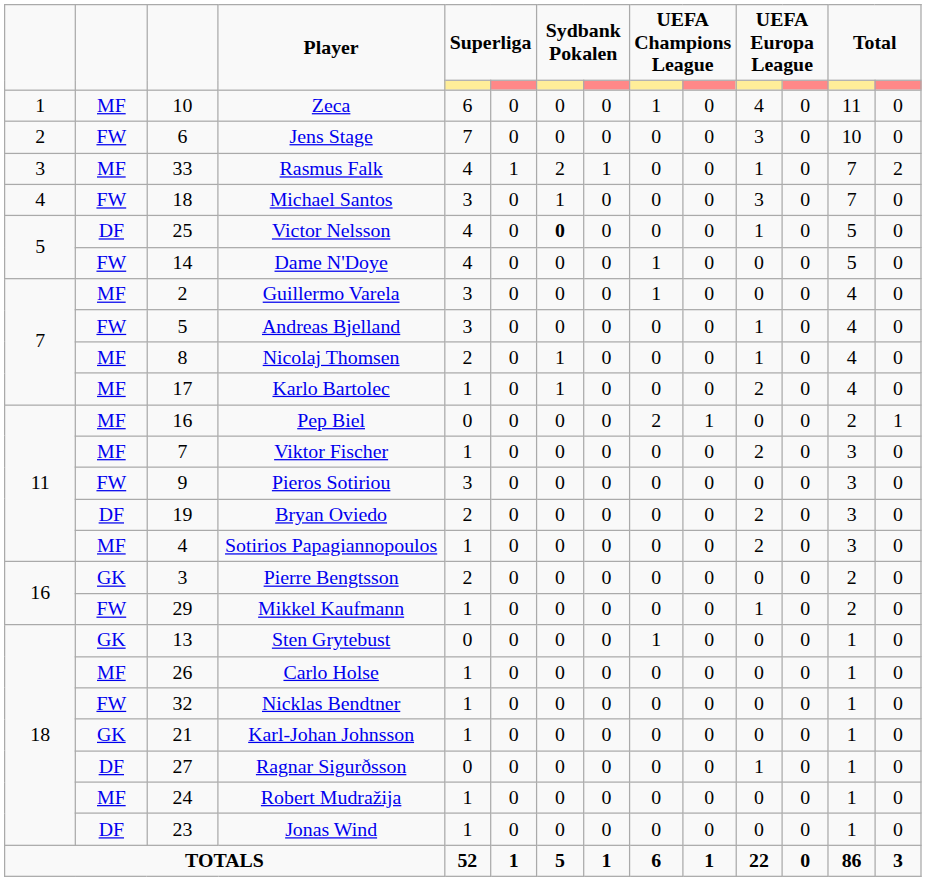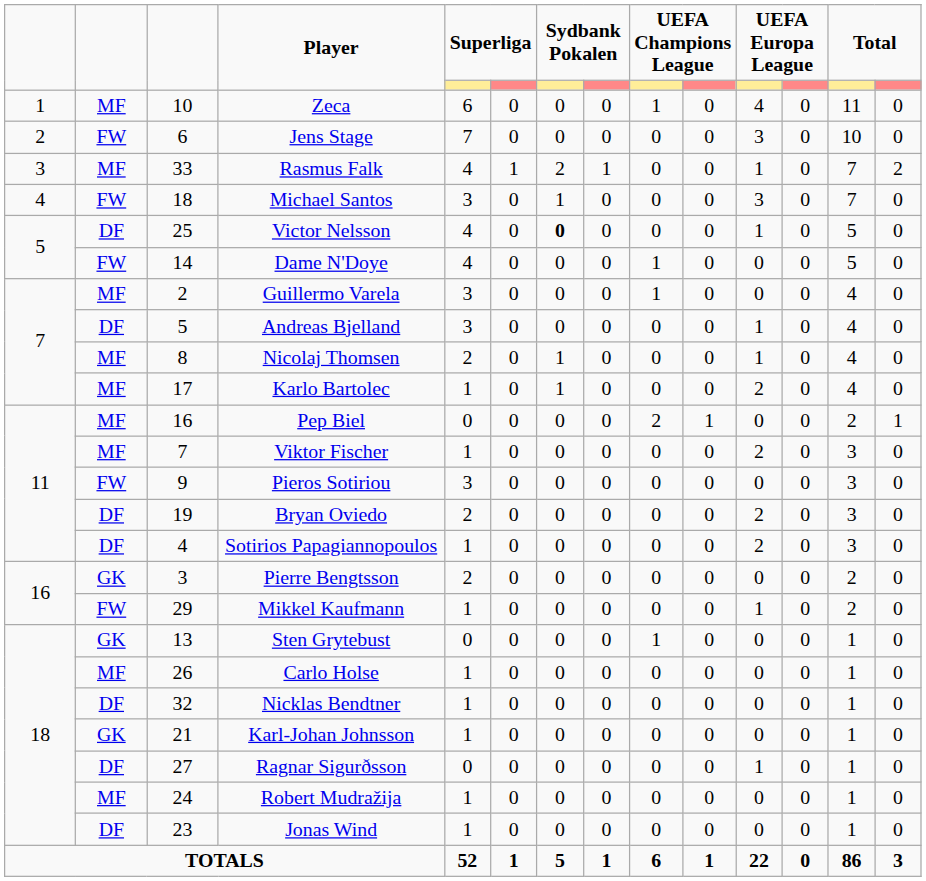 <table class="wikitable sortable" style="text-align:center;">
 <tr>
 <td rowspan="2"  style="width:50px;"><strong></strong></td>
 <td rowspan="2"  style="width:50px;"><strong></strong></td>
 <td rowspan="2"  style="width:50px;"><strong></strong></td>
 <td rowspan="2"  style="width:175px;"><strong>Player</strong></td>
 <td colspan="2"><strong>Superliga</strong></td>
 <td colspan="2"><strong>Sydbank Pokalen</strong></td>
 <td colspan="2"><strong>UEFA Champions League</strong></td>
 <td colspan="2"><strong>UEFA Europa League</strong></td>
 <td colspan="2"><strong>Total</strong></td>
 </tr>
 <tr>
 <th style="width:30px; background:#fe9;"></th>
 <th style="width:30px; background:#ff8888;"></th>
 <th style="width:30px; background:#fe9;"></th>
 <th style="width:30px; background:#ff8888;"></th>
 <th style="width:30px; background:#fe9;"></th>
 <th style="width:30px; background:#ff8888;"></th>
 <th style="width:30px; background:#fe9;"></th>
 <th style="width:30px; background:#ff8888;"></th>
 <th style="width:30px; background:#fe9;"></th>
 <th style="width:30px; background:#ff8888;"></th>
 </tr>
 <tr>
 <td rowspan=1>1</td>
 <td><a href='#'>MF</a></td>
 <td>10</td>
 <td>  <a href='#'>Zeca</a></td>
 <td>6</td>
 <td>0</td>
 <td>0</td>
 <td>0</td>
 <td>1</td>
 <td>0</td>
 <td>4</td>
 <td>0</td>
 <td>11</td>
 <td>0</td>
 </tr>
 <tr>
 <td rowspan=1>2</td>
 <td><a href='#'>FW</a></td>
 <td>6</td>
 <td> <a href='#'>Jens Stage</a></td>
 <td>7</td>
 <td>0</td>
 <td>0</td>
 <td>0</td>
 <td>0</td>
 <td>0</td>
 <td>3</td>
 <td>0</td>
 <td>10</td>
 <td>0</td>
 </tr>
 <tr>
 <td rowspan=1>3</td>
 <td><a href='#'>MF</a></td>
 <td>33</td>
 <td> <a href='#'>Rasmus Falk</a></td>
 <td>4</td>
 <td>1</td>
 <td>2</td>
 <td>1</td>
 <td>0</td>
 <td>0</td>
 <td>1</td>
 <td>0</td>
 <td>7</td>
 <td>2</td>
 </tr>
 <tr>
 <td rowspan=1>4</td>
 <td><a href='#'>FW</a></td>
 <td>18</td>
 <td> <a href='#'>Michael Santos</a></td>
 <td>3</td>
 <td>0</td>
 <td>1</td>
 <td>0</td>
 <td>0</td>
 <td>0</td>
 <td>3</td>
 <td>0</td>
 <td>7</td>
 <td>0</td>
 </tr>
 <tr>
 <td rowspan=2>5</td>
 <td><a href='#'>DF</a></td>
 <td>25</td>
 <td> <a href='#'>Victor Nelsson</a></td>
 <td>4</td>
 <td>0</td>
 <td><strong>0</strong></td>
 <td>0</td>
 <td>0</td>
 <td>0</td>
 <td>1</td>
 <td>0</td>
 <td>5</td>
 <td>0</td>
 </tr>
 <tr>
 <td><a href='#'>FW</a></td>
 <td>14</td>
 <td> <a href='#'>Dame N'Doye</a></td>
 <td>4</td>
 <td>0</td>
 <td>0</td>
 <td>0</td>
 <td>1</td>
 <td>0</td>
 <td>0</td>
 <td>0</td>
 <td>5</td>
 <td>0</td>
 </tr>
 <tr>
 <td rowspan=4>7</td>
 <td><a href='#'>MF</a></td>
 <td>2</td>
 <td> <a href='#'>Guillermo Varela</a></td>
 <td>3</td>
 <td>0</td>
 <td>0</td>
 <td>0</td>
 <td>1</td>
 <td>0</td>
 <td>0</td>
 <td>0</td>
 <td>4</td>
 <td>0</td>
 </tr>
 <tr>
-<td><a href='#'>FW</a></td>
+<td><a href='#'>DF</a></td>
 <td>5</td>
 <td> <a href='#'>Andreas Bjelland</a></td>
 <td>3</td>
 <td>0</td>
 <td>0</td>
 <td>0</td>
 <td>0</td>
 <td>0</td>
 <td>1</td>
 <td>0</td>
 <td>4</td>
 <td>0</td>
 </tr>
 <tr>
 <td><a href='#'>MF</a></td>
 <td>8</td>
 <td> <a href='#'>Nicolaj Thomsen</a></td>
 <td>2</td>
 <td>0</td>
 <td>1</td>
 <td>0</td>
 <td>0</td>
 <td>0</td>
 <td>1</td>
 <td>0</td>
 <td>4</td>
 <td>0</td>
 </tr>
 <tr>
 <td><a href='#'>MF</a></td>
 <td>17</td>
 <td> <a href='#'>Karlo Bartolec</a></td>
 <td>1</td>
 <td>0</td>
 <td>1</td>
 <td>0</td>
 <td>0</td>
 <td>0</td>
 <td>2</td>
 <td>0</td>
 <td>4</td>
 <td>0</td>
 </tr>
 <tr>
 <td rowspan=5>11</td>
 <td><a href='#'>MF</a></td>
 <td>16</td>
 <td> <a href='#'>Pep Biel</a></td>
 <td>0</td>
 <td>0</td>
 <td>0</td>
 <td>0</td>
 <td>2</td>
 <td>1</td>
 <td>0</td>
 <td>0</td>
 <td>2</td>
 <td>1</td>
 </tr>
 <tr>
 <td><a href='#'>MF</a></td>
 <td>7</td>
 <td> <a href='#'>Viktor Fischer</a></td>
 <td>1</td>
 <td>0</td>
 <td>0</td>
 <td>0</td>
 <td>0</td>
 <td>0</td>
 <td>2</td>
 <td>0</td>
 <td>3</td>
 <td>0</td>
 </tr>
 <tr>
 <td><a href='#'>FW</a></td>
 <td>9</td>
 <td> <a href='#'>Pieros Sotiriou</a></td>
 <td>3</td>
 <td>0</td>
 <td>0</td>
 <td>0</td>
 <td>0</td>
 <td>0</td>
 <td>0</td>
 <td>0</td>
 <td>3</td>
 <td>0</td>
 </tr>
 <tr>
 <td><a href='#'>DF</a></td>
 <td>19</td>
 <td> <a href='#'>Bryan Oviedo</a></td>
 <td>2</td>
 <td>0</td>
 <td>0</td>
 <td>0</td>
 <td>0</td>
 <td>0</td>
 <td>2</td>
 <td>0</td>
 <td>3</td>
 <td>0</td>
 </tr>
 <tr>
-<td><a href='#'>MF</a></td>
+<td><a href='#'>DF</a></td>
 <td>4</td>
 <td> <a href='#'>Sotirios Papagiannopoulos</a></td>
 <td>1</td>
 <td>0</td>
 <td>0</td>
 <td>0</td>
 <td>0</td>
 <td>0</td>
 <td>2</td>
 <td>0</td>
 <td>3</td>
 <td>0</td>
 </tr>
 <tr>
 <td rowspan=2>16</td>
 <td><a href='#'>GK</a></td>
 <td>3</td>
 <td> <a href='#'>Pierre Bengtsson</a></td>
 <td>2</td>
 <td>0</td>
 <td>0</td>
 <td>0</td>
 <td>0</td>
 <td>0</td>
 <td>0</td>
 <td>0</td>
 <td>2</td>
 <td>0</td>
 </tr>
 <tr>
 <td><a href='#'>FW</a></td>
 <td>29</td>
 <td> <a href='#'>Mikkel Kaufmann</a></td>
 <td>1</td>
 <td>0</td>
 <td>0</td>
 <td>0</td>
 <td>0</td>
 <td>0</td>
 <td>1</td>
 <td>0</td>
 <td>2</td>
 <td>0</td>
 </tr>
 <tr>
 <td rowspan=7>18</td>
 <td><a href='#'>GK</a></td>
 <td>13</td>
 <td> <a href='#'>Sten Grytebust</a></td>
 <td>0</td>
 <td>0</td>
 <td>0</td>
 <td>0</td>
 <td>1</td>
 <td>0</td>
 <td>0</td>
 <td>0</td>
 <td>1</td>
 <td>0</td>
 </tr>
 <tr>
 <td><a href='#'>MF</a></td>
 <td>26</td>
 <td> <a href='#'>Carlo Holse</a></td>
 <td>1</td>
 <td>0</td>
 <td>0</td>
 <td>0</td>
 <td>0</td>
 <td>0</td>
 <td>0</td>
 <td>0</td>
 <td>1</td>
 <td>0</td>
 </tr>
 <tr>
-<td><a href='#'>FW</a></td>
+<td><a href='#'>DF</a></td>
 <td>32</td>
 <td> <a href='#'>Nicklas Bendtner</a></td>
 <td>1</td>
 <td>0</td>
 <td>0</td>
 <td>0</td>
 <td>0</td>
 <td>0</td>
 <td>0</td>
 <td>0</td>
 <td>1</td>
 <td>0</td>
 </tr>
 <tr>
 <td><a href='#'>GK</a></td>
 <td>21</td>
 <td> <a href='#'>Karl-Johan Johnsson</a></td>
 <td>1</td>
 <td>0</td>
 <td>0</td>
 <td>0</td>
 <td>0</td>
 <td>0</td>
 <td>0</td>
 <td>0</td>
 <td>1</td>
 <td>0</td>
 </tr>
 <tr>
 <td><a href='#'>DF</a></td>
 <td>27</td>
 <td> <a href='#'>Ragnar Sigurðsson</a></td>
 <td>0</td>
 <td>0</td>
 <td>0</td>
 <td>0</td>
 <td>0</td>
 <td>0</td>
 <td>1</td>
 <td>0</td>
 <td>1</td>
 <td>0</td>
 </tr>
 <tr>
 <td><a href='#'>MF</a></td>
 <td>24</td>
 <td> <a href='#'>Robert Mudražija</a></td>
 <td>1</td>
 <td>0</td>
 <td>0</td>
 <td>0</td>
 <td>0</td>
 <td>0</td>
 <td>0</td>
 <td>0</td>
 <td>1</td>
 <td>0</td>
 </tr>
 <tr>
 <td><a href='#'>DF</a></td>
 <td>23</td>
 <td> <a href='#'>Jonas Wind</a></td>
 <td>1</td>
 <td>0</td>
 <td>0</td>
 <td>0</td>
 <td>0</td>
 <td>0</td>
 <td>0</td>
 <td>0</td>
 <td>1</td>
 <td>0</td>
 </tr>
 <tr>
 <td colspan="4"><strong>TOTALS</strong></td>
 <td><strong>52</strong></td>
 <td><strong>1</strong></td>
 <td><strong>5</strong></td>
 <td><strong>1</strong></td>
 <td><strong>6</strong></td>
 <td><strong>1</strong></td>
 <td><strong>22</strong></td>
 <td><strong>0</strong></td>
 <td><strong>86</strong></td>
 <td><strong>3</strong></td>
 </tr>
 </table>
